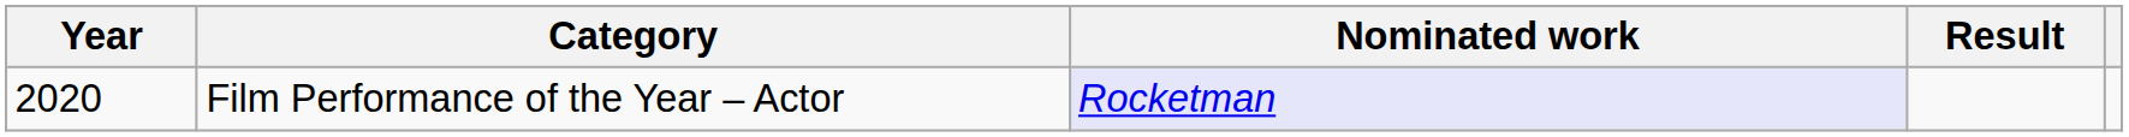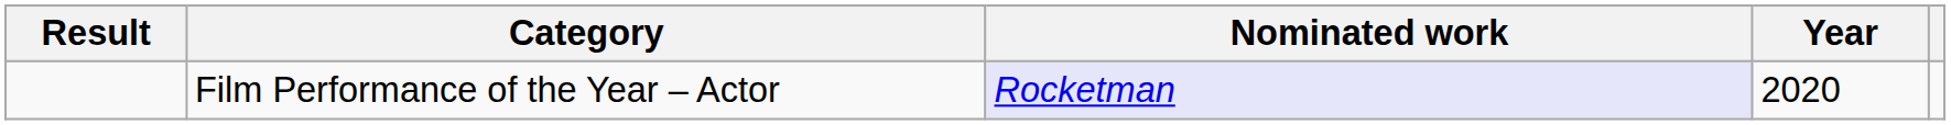 <table class=wikitable>
 <tr>
-<th scope="col" style="width:5em;">Year</th>
+<th scope="col" style="width:5em;">Result</th>
 <th scope="col" style="width:26em;">Category</th>
 <th scope="col" style="width:25em;">Nominated work</th>
-<th scope="col" style="width:5em;">Result</th>
+<th scope="col" style="width:5em;">Year</th>
 <th></th>
 </tr>
 <tr>
-<td>2020</td>
+<td></td>
 <td>Film Performance of the Year – Actor</td>
 <td style="background: lavender;"><em><a href='#'>Rocketman</a></em></td>
-<td></td>
+<td>2020</td>
 <td align="center"></td>
 </tr>
 </table>
